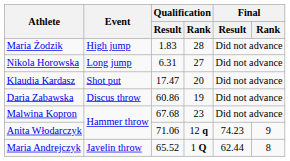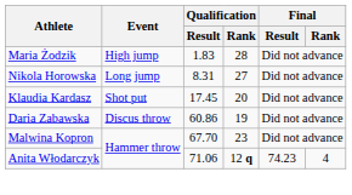 <table class="wikitable" style="text-align:center; font-size:90%">
 <tr>
 <th rowspan=2>Athlete</th>
 <th rowspan=2>Event</th>
 <th colspan=2>Qualification</th>
 <th colspan=2>Final</th>
 </tr>
 <tr>
 <th>Result</th>
 <th>Rank</th>
 <th>Result</th>
 <th>Rank</th>
 </tr>
 <tr>
 <td align=left><a href='#'>Maria Żodzik</a></td>
 <td align=left><a href='#'>High jump</a></td>
 <td>1.83</td>
 <td>28</td>
 <td colspan=2>Did not advance</td>
 </tr>
 <tr>
 <td align=left><a href='#'>Nikola Horowska</a></td>
 <td align=left><a href='#'>Long jump</a></td>
-<td>6.31</td>
+<td>8.31</td>
 <td>27</td>
 <td colspan=2>Did not advance</td>
 </tr>
 <tr>
 <td align=left><a href='#'>Klaudia Kardasz</a></td>
 <td align=left><a href='#'>Shot put</a></td>
-<td>17.47</td>
+<td>17.45</td>
 <td>20</td>
 <td colspan=2>Did not advance</td>
 </tr>
 <tr>
 <td align=left><a href='#'>Daria Zabawska</a></td>
 <td align=left><a href='#'>Discus throw</a></td>
 <td>60.86</td>
 <td>19</td>
 <td colspan=2>Did not advance</td>
 </tr>
 <tr>
 <td align=left><a href='#'>Malwina Kopron</a></td>
 <td rowspan=2 align=left><a href='#'>Hammer throw</a></td>
-<td>67.68</td>
+<td>67.70</td>
 <td>23</td>
 <td colspan=2>Did not advance</td>
 </tr>
 <tr>
 <td align=left><a href='#'>Anita Włodarczyk</a></td>
 <td>71.06</td>
 <td>12 <strong>q</strong></td>
 <td>74.23</td>
-<td>9</td>
-</tr>
-<tr>
-<td align=left><a href='#'>Maria Andrejczyk</a></td>
-<td align=left><a href='#'>Javelin throw</a></td>
-<td>65.52</td>
-<td>1 <strong>Q</strong></td>
-<td>62.44</td>
-<td>8</td>
+<td>4</td>
 </tr>
 </table>
